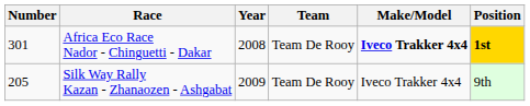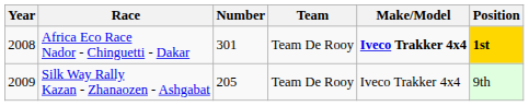 <table class="wikitable">
 <tr>
+<th>Year</th>
+<th>Race</th>
 <th>Number</th>
-<th>Race</th>
-<th>Year</th>
 <th>Team</th>
 <th>Make/Model</th>
 <th>Position</th>
 </tr>
 <tr>
+<td>2008</td>
+<td><a href='#'>Africa Eco Race</a><br> <a href='#'>Nador</a> -  <a href='#'>Chinguetti</a> -  <a href='#'>Dakar</a></td>
 <td>301</td>
-<td><a href='#'>Africa Eco Race</a><br> <a href='#'>Nador</a> -  <a href='#'>Chinguetti</a> -  <a href='#'>Dakar</a></td>
-<td>2008</td>
 <td>Team De Rooy</td>
 <td><strong><a href='#'>Iveco</a> Trakker 4x4</strong></td>
 <td style="background:gold"><strong>1st</strong></td>
 </tr>
 <tr>
+<td>2009</td>
+<td><a href='#'>Silk Way Rally</a><br> <a href='#'>Kazan</a> -  <a href='#'>Zhanaozen</a> -  <a href='#'>Ashgabat</a></td>
 <td>205</td>
-<td><a href='#'>Silk Way Rally</a><br> <a href='#'>Kazan</a> -  <a href='#'>Zhanaozen</a> -  <a href='#'>Ashgabat</a></td>
-<td>2009</td>
 <td>Team De Rooy</td>
 <td>Iveco Trakker 4x4</td>
 <td style="background:#dfffdf">9th</td>
 </tr>
 </table>
